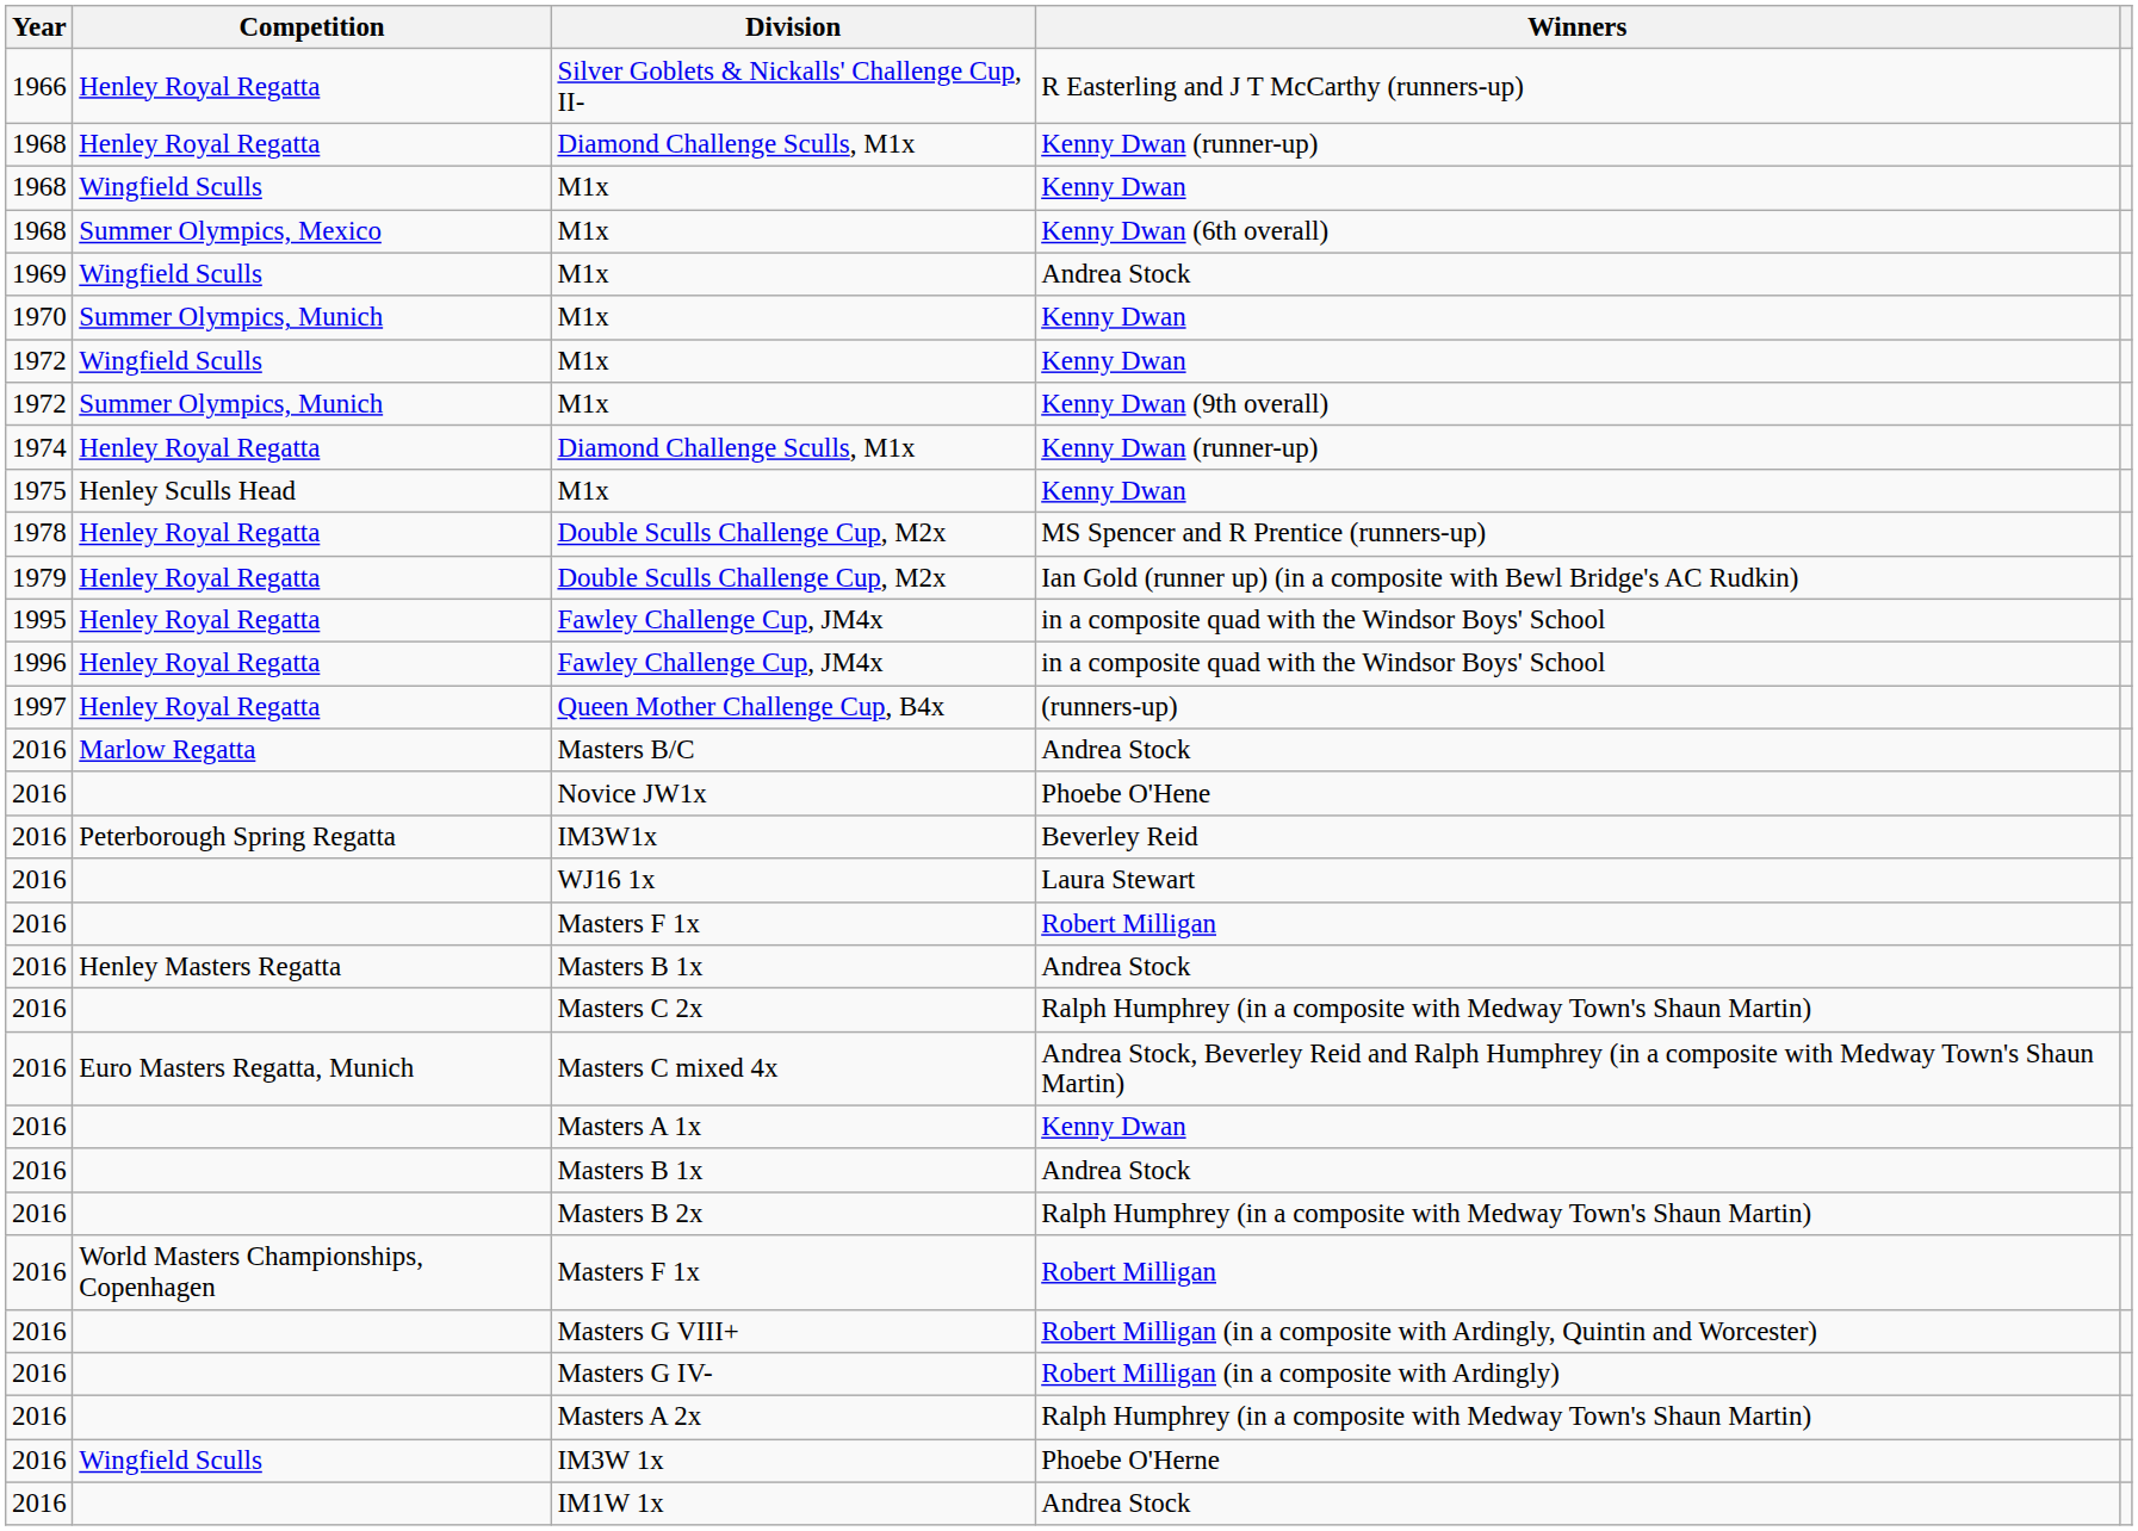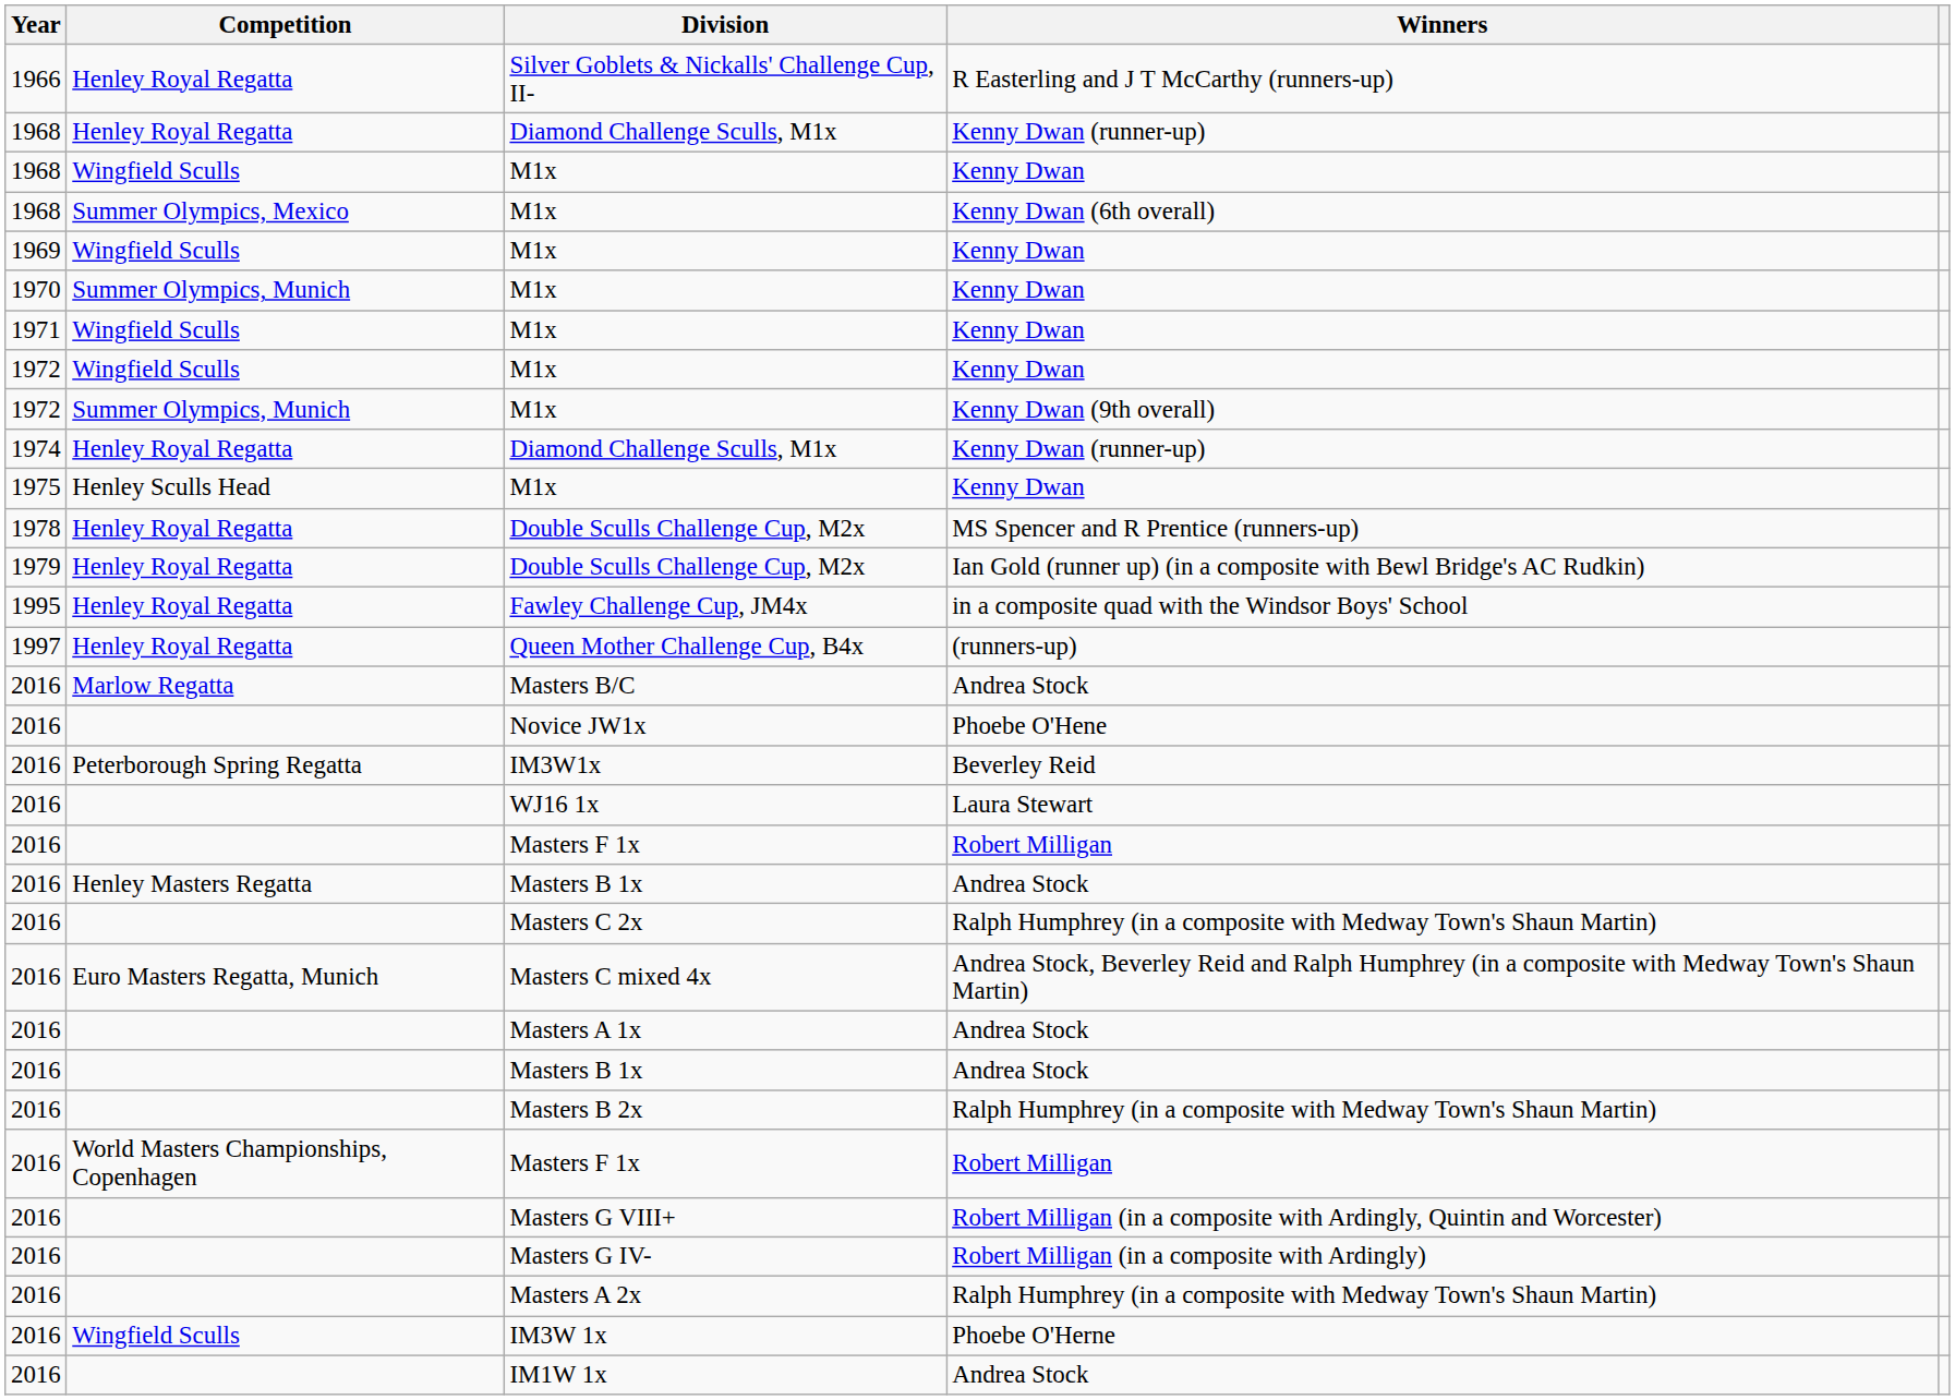 <table class="wikitable">
 <tr>
 <th>Year</th>
 <th>Competition</th>
 <th>Division</th>
 <th>Winners</th>
 <th></th>
 </tr>
 <tr>
 <td>1966</td>
 <td><a href='#'>Henley Royal Regatta</a></td>
 <td><a href='#'>Silver Goblets & Nickalls' Challenge Cup</a>, II-</td>
 <td>R Easterling and J T McCarthy (runners-up)</td>
 <td></td>
 </tr>
 <tr>
 <td>1968</td>
 <td><a href='#'>Henley Royal Regatta</a></td>
 <td><a href='#'>Diamond Challenge Sculls</a>, M1x</td>
 <td><a href='#'>Kenny Dwan</a> (runner-up)</td>
 <td></td>
 </tr>
 <tr>
 <td>1968</td>
 <td><a href='#'>Wingfield Sculls</a></td>
 <td>M1x</td>
 <td><a href='#'>Kenny Dwan</a></td>
 <td></td>
 </tr>
 <tr>
 <td>1968</td>
 <td><a href='#'>Summer Olympics, Mexico</a></td>
 <td>M1x</td>
 <td><a href='#'>Kenny Dwan</a> (6th overall)</td>
 <td></td>
 </tr>
 <tr>
 <td>1969</td>
 <td><a href='#'>Wingfield Sculls</a></td>
 <td>M1x</td>
-<td>Andrea Stock</td>
+<td><a href='#'>Kenny Dwan</a></td>
 <td></td>
 </tr>
 <tr>
 <td>1970</td>
 <td><a href='#'>Summer Olympics, Munich</a></td>
+<td>M1x</td>
+<td><a href='#'>Kenny Dwan</a></td>
+<td></td>
+</tr>
+<tr>
+<td>1971</td>
+<td><a href='#'>Wingfield Sculls</a></td>
 <td>M1x</td>
 <td><a href='#'>Kenny Dwan</a></td>
 <td></td>
 </tr>
 <tr>
 <td>1972</td>
 <td><a href='#'>Wingfield Sculls</a></td>
 <td>M1x</td>
 <td><a href='#'>Kenny Dwan</a></td>
 <td></td>
 </tr>
 <tr>
 <td>1972</td>
 <td><a href='#'>Summer Olympics, Munich</a></td>
 <td>M1x</td>
 <td><a href='#'>Kenny Dwan</a> (9th overall)</td>
 <td></td>
 </tr>
 <tr>
 <td>1974</td>
 <td><a href='#'>Henley Royal Regatta</a></td>
 <td><a href='#'>Diamond Challenge Sculls</a>, M1x</td>
 <td><a href='#'>Kenny Dwan</a> (runner-up)</td>
 <td></td>
 </tr>
 <tr>
 <td>1975</td>
 <td>Henley Sculls Head</td>
 <td>M1x</td>
 <td><a href='#'>Kenny Dwan</a></td>
 <td></td>
 </tr>
 <tr>
 <td>1978</td>
 <td><a href='#'>Henley Royal Regatta</a></td>
 <td><a href='#'>Double Sculls Challenge Cup</a>, M2x</td>
 <td>MS Spencer and R Prentice (runners-up)</td>
 <td></td>
 </tr>
 <tr>
 <td>1979</td>
 <td><a href='#'>Henley Royal Regatta</a></td>
 <td><a href='#'>Double Sculls Challenge Cup</a>, M2x</td>
 <td>Ian Gold (runner up) (in a composite with Bewl Bridge's AC Rudkin)</td>
 <td></td>
 </tr>
 <tr>
 <td>1995</td>
-<td><a href='#'>Henley Royal Regatta</a></td>
-<td><a href='#'>Fawley Challenge Cup</a>, JM4x</td>
-<td>in a composite quad with the Windsor Boys' School</td>
-<td></td>
-</tr>
-<tr>
-<td>1996</td>
 <td><a href='#'>Henley Royal Regatta</a></td>
 <td><a href='#'>Fawley Challenge Cup</a>, JM4x</td>
 <td>in a composite quad with the Windsor Boys' School</td>
 <td></td>
 </tr>
 <tr>
 <td>1997</td>
 <td><a href='#'>Henley Royal Regatta</a></td>
 <td><a href='#'>Queen Mother Challenge Cup</a>, B4x</td>
 <td>(runners-up)</td>
 <td></td>
 </tr>
 <tr>
 <td>2016</td>
 <td><a href='#'>Marlow Regatta</a></td>
 <td>Masters B/C</td>
 <td>Andrea Stock</td>
 <td></td>
 </tr>
 <tr>
 <td>2016</td>
 <td></td>
 <td>Novice JW1x</td>
 <td>Phoebe O'Hene</td>
 <td></td>
 </tr>
 <tr>
 <td>2016</td>
 <td>Peterborough Spring Regatta</td>
 <td>IM3W1x</td>
 <td>Beverley Reid</td>
 <td></td>
 </tr>
 <tr>
 <td>2016</td>
 <td></td>
 <td>WJ16 1x</td>
 <td>Laura Stewart</td>
 <td></td>
 </tr>
 <tr>
 <td>2016</td>
 <td></td>
 <td>Masters F 1x</td>
 <td><a href='#'>Robert Milligan</a></td>
 <td></td>
 </tr>
 <tr>
 <td>2016</td>
 <td>Henley Masters Regatta</td>
 <td>Masters B 1x</td>
 <td>Andrea Stock</td>
 <td></td>
 </tr>
 <tr>
 <td>2016</td>
 <td></td>
 <td>Masters C 2x</td>
 <td>Ralph Humphrey (in a composite with Medway Town's Shaun Martin)</td>
 <td></td>
 </tr>
 <tr>
 <td>2016</td>
 <td>Euro Masters Regatta, Munich</td>
 <td>Masters C mixed 4x</td>
 <td>Andrea Stock, Beverley Reid and Ralph Humphrey (in a composite with Medway Town's Shaun Martin)</td>
 <td></td>
 </tr>
 <tr>
 <td>2016</td>
 <td></td>
 <td>Masters A 1x</td>
-<td><a href='#'>Kenny Dwan</a></td>
+<td>Andrea Stock</td>
 <td></td>
 </tr>
 <tr>
 <td>2016</td>
 <td></td>
 <td>Masters B 1x</td>
 <td>Andrea Stock</td>
 <td></td>
 </tr>
 <tr>
 <td>2016</td>
 <td></td>
 <td>Masters B 2x</td>
 <td>Ralph Humphrey (in a composite with Medway Town's Shaun Martin)</td>
 <td></td>
 </tr>
 <tr>
 <td>2016</td>
 <td>World Masters Championships, Copenhagen</td>
 <td>Masters F 1x</td>
 <td><a href='#'>Robert Milligan</a></td>
 <td></td>
 </tr>
 <tr>
 <td>2016</td>
 <td></td>
 <td>Masters G VIII+</td>
 <td><a href='#'>Robert Milligan</a> (in a composite with Ardingly, Quintin and Worcester)</td>
 <td></td>
 </tr>
 <tr>
 <td>2016</td>
 <td></td>
 <td>Masters G IV-</td>
 <td><a href='#'>Robert Milligan</a> (in a composite with Ardingly)</td>
 <td></td>
 </tr>
 <tr>
 <td>2016</td>
 <td></td>
 <td>Masters A 2x</td>
 <td>Ralph Humphrey (in a composite with Medway Town's Shaun Martin)</td>
 <td></td>
 </tr>
 <tr>
 <td>2016</td>
 <td><a href='#'>Wingfield Sculls</a></td>
 <td>IM3W 1x</td>
 <td>Phoebe O'Herne</td>
 <td></td>
 </tr>
 <tr>
 <td>2016</td>
 <td></td>
 <td>IM1W 1x</td>
 <td>Andrea Stock</td>
 <td></td>
 </tr>
 </table>
